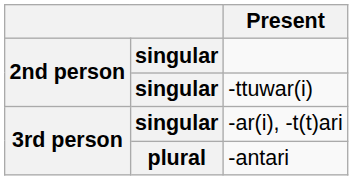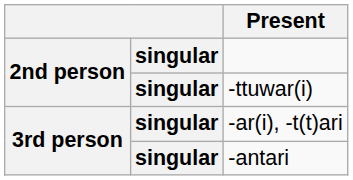 <table class="wikitable">
 <tr>
 <th colspan="2"></th>
 <th>Present</th>
 </tr>
 <tr>
 <th rowspan="2">2nd person</th>
 <th>singular</th>
 <td></td>
 </tr>
 <tr>
 <th>singular</th>
 <td>-ttuwar(i)</td>
 </tr>
 <tr>
 <th rowspan="2">3rd person</th>
 <th>singular</th>
 <td>-ar(i), -t(t)ari</td>
 </tr>
 <tr>
-<th>plural</th>
+<th>singular</th>
 <td>-antari</td>
 </tr>
 </table>
